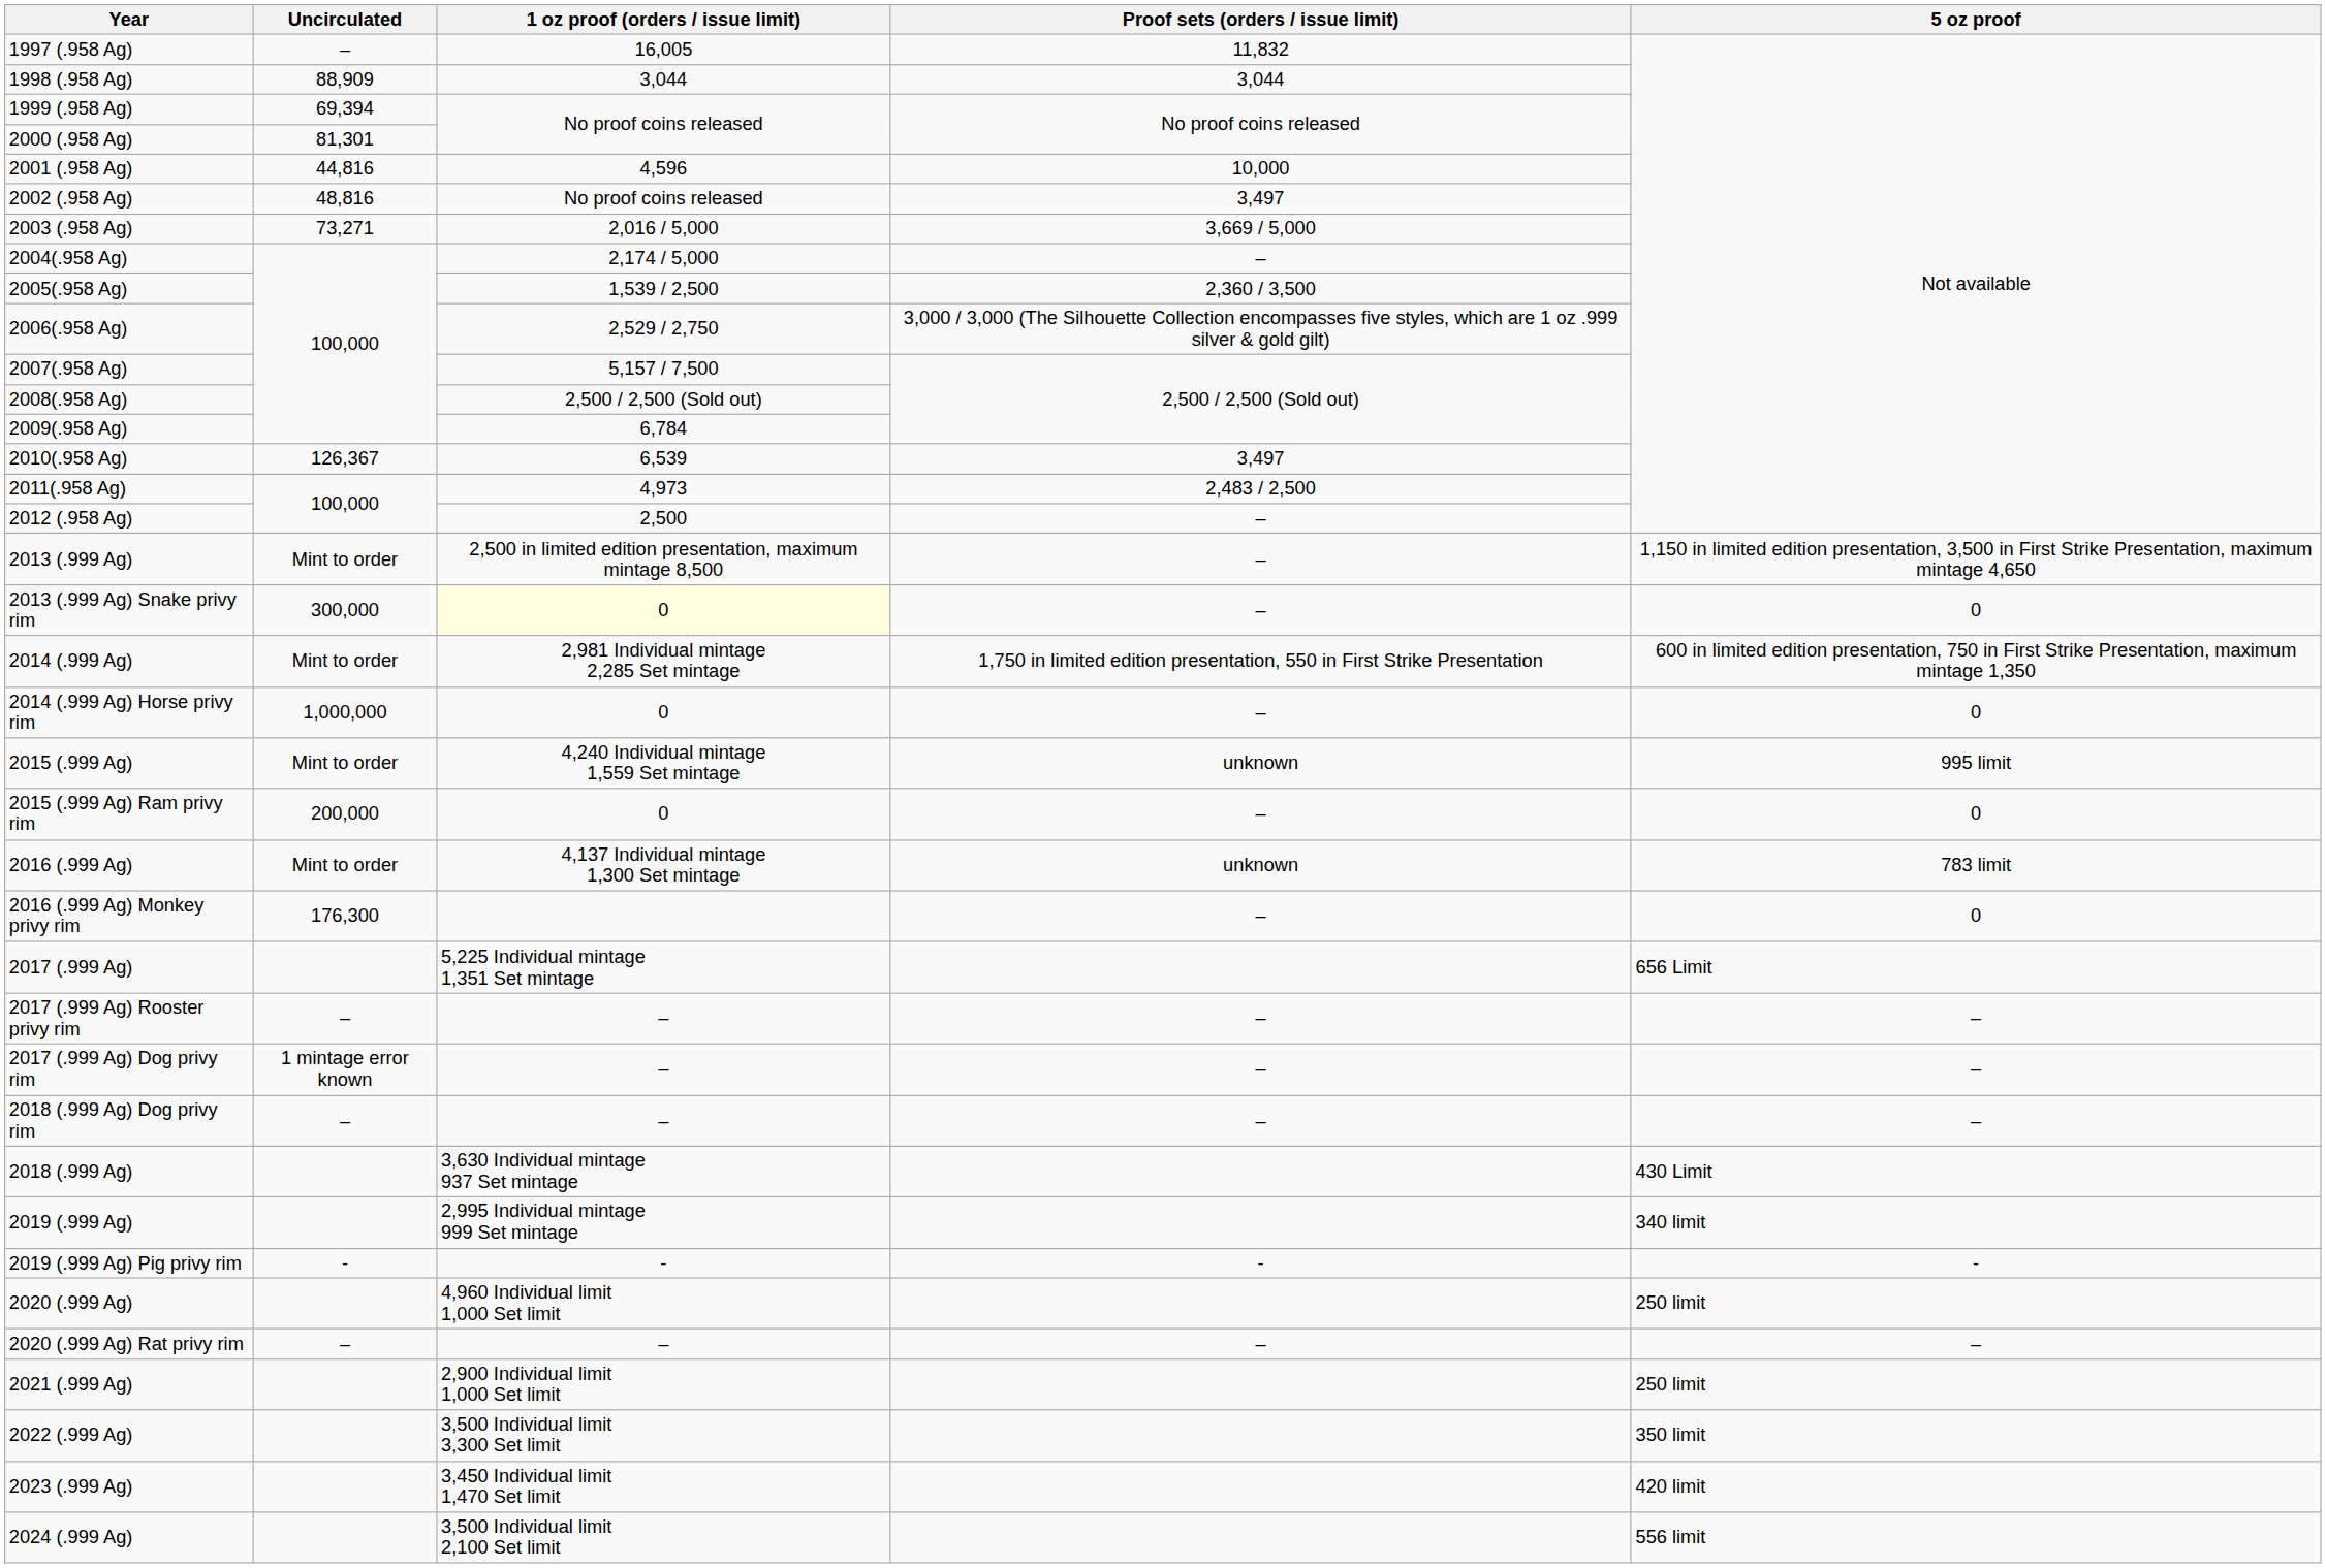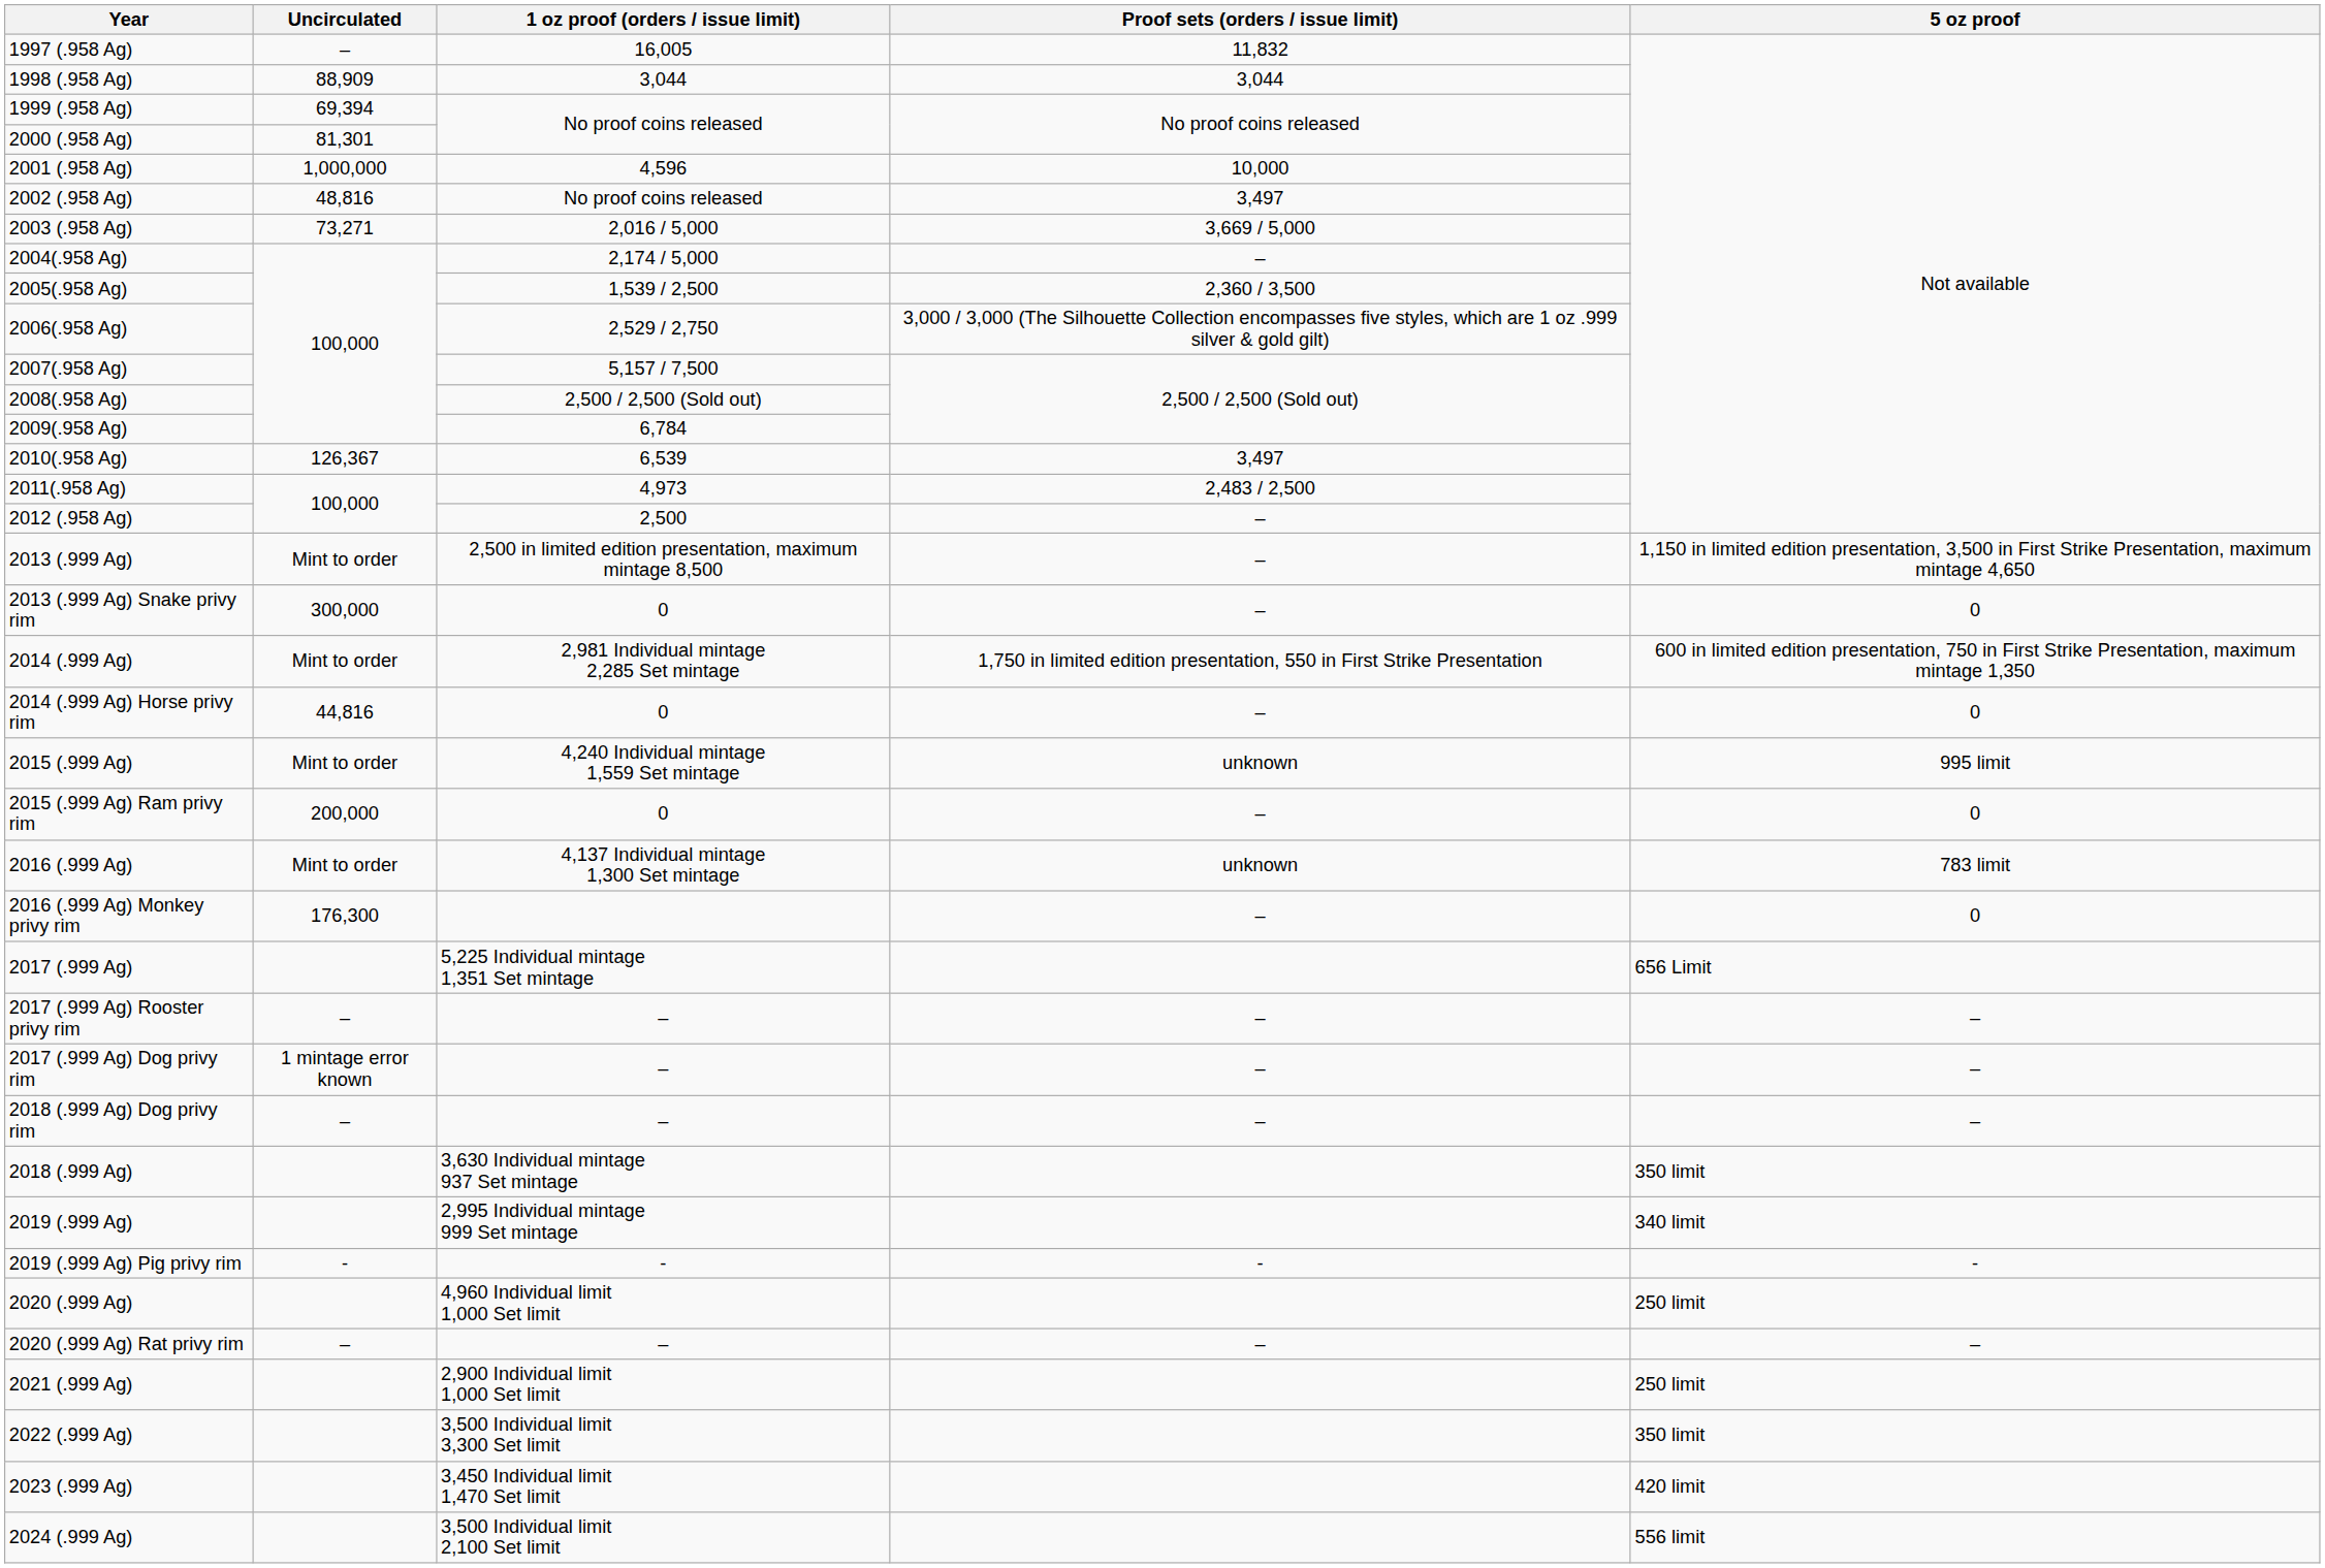 <table class="wikitable sortable">
 <tr>
 <th>Year</th>
 <th>Uncirculated</th>
 <th>1 oz proof (orders / issue limit)</th>
 <th>Proof sets (orders / issue limit)</th>
 <th>5 oz proof</th>
 </tr>
 <tr>
 <td>1997 (.958 Ag)</td>
 <td align="center">–</td>
 <td align="center">16,005</td>
 <td align="center">11,832</td>
 <td rowspan="16" align="center">Not available</td>
 </tr>
 <tr>
 <td>1998 (.958 Ag)</td>
 <td align="center">88,909</td>
 <td align="center">3,044</td>
 <td align="center">3,044</td>
 </tr>
 <tr>
 <td>1999 (.958 Ag)</td>
 <td align="center">69,394</td>
 <td rowspan="2" align="center">No proof coins released</td>
 <td rowspan="2" align="center">No proof coins released</td>
 </tr>
 <tr>
 <td>2000 (.958 Ag)</td>
 <td align="center">81,301</td>
 </tr>
 <tr>
 <td>2001 (.958 Ag)</td>
-<td align="center">44,816</td>
+<td align="center">1,000,000</td>
 <td align="center">4,596</td>
 <td align="center">10,000</td>
 </tr>
 <tr>
 <td>2002 (.958 Ag)</td>
 <td align="center">48,816</td>
 <td align="center">No proof coins released</td>
 <td align="center">3,497</td>
 </tr>
 <tr>
 <td>2003 (.958 Ag)</td>
 <td align="center">73,271</td>
 <td align="center">2,016 / 5,000</td>
 <td align="center">3,669 / 5,000</td>
 </tr>
 <tr>
 <td>2004(.958 Ag)</td>
 <td rowspan="6" align="center">100,000</td>
 <td align="center">2,174 / 5,000</td>
 <td align="center">–</td>
 </tr>
 <tr>
 <td>2005(.958 Ag)</td>
 <td align="center">1,539 / 2,500</td>
 <td align="center">2,360 / 3,500</td>
 </tr>
 <tr>
 <td>2006(.958 Ag)</td>
 <td align="center">2,529 / 2,750</td>
 <td align="center">3,000 / 3,000 (The Silhouette Collection encompasses five styles, which are 1 oz .999 silver & gold gilt)</td>
 </tr>
 <tr>
 <td>2007(.958 Ag)</td>
 <td align="center">5,157 / 7,500</td>
 <td rowspan="3" align="center">2,500 / 2,500 (Sold out)</td>
 </tr>
 <tr>
 <td>2008(.958 Ag)</td>
 <td align="center">2,500 / 2,500 (Sold out)</td>
 </tr>
 <tr>
 <td>2009(.958 Ag)</td>
 <td align="center">6,784</td>
 </tr>
 <tr>
 <td>2010(.958 Ag)</td>
 <td align="center">126,367</td>
 <td align="center">6,539</td>
 <td align="center">3,497</td>
 </tr>
 <tr>
 <td>2011(.958 Ag)</td>
 <td rowspan="2" align="center">100,000</td>
 <td align="center">4,973</td>
 <td align="center">2,483 / 2,500</td>
 </tr>
 <tr>
 <td>2012 (.958 Ag)</td>
 <td align="center">2,500</td>
 <td align="center">–</td>
 </tr>
 <tr>
 <td>2013 (.999 Ag)</td>
 <td align="center">Mint to order</td>
 <td align="center">2,500 in limited edition presentation, maximum mintage 8,500</td>
 <td align="center">–</td>
 <td align="center">1,150 in limited edition presentation, 3,500 in First Strike Presentation, maximum mintage 4,650</td>
 </tr>
 <tr>
 <td>2013 (.999 Ag) Snake privy rim</td>
 <td align="center">300,000</td>
-<td align="center" style="background: lightyellow;">0</td>
+<td align="center">0</td>
 <td align="center">–</td>
 <td align="center">0</td>
 </tr>
 <tr>
 <td>2014 (.999 Ag)</td>
 <td align="center">Mint to order</td>
 <td align="center">2,981 Individual mintage<br>2,285 Set mintage</td>
 <td align="center">1,750 in limited edition presentation, 550 in First Strike Presentation</td>
 <td align="center">600 in limited edition presentation, 750 in First Strike Presentation, maximum mintage 1,350</td>
 </tr>
 <tr>
 <td>2014 (.999 Ag) Horse privy rim</td>
-<td align="center">1,000,000</td>
+<td align="center">44,816</td>
 <td align="center">0</td>
 <td align="center">–</td>
 <td align="center">0</td>
 </tr>
 <tr>
 <td>2015 (.999 Ag)</td>
 <td align="center">Mint to order</td>
 <td align="center">4,240 Individual mintage<br>1,559 Set mintage</td>
 <td align="center">unknown</td>
 <td align="center">995 limit</td>
 </tr>
 <tr>
 <td>2015 (.999 Ag) Ram privy rim</td>
 <td align="center">200,000</td>
 <td align="center">0</td>
 <td align="center">–</td>
 <td align="center">0</td>
 </tr>
 <tr>
 <td>2016 (.999 Ag)</td>
 <td align="center">Mint to order</td>
 <td align="center">4,137 Individual mintage<br>1,300 Set mintage</td>
 <td align="center">unknown</td>
 <td align="center">783 limit</td>
 </tr>
 <tr>
 <td>2016 (.999 Ag) Monkey privy rim</td>
 <td align="center">176,300</td>
 <td align="center"></td>
 <td align="center">–</td>
 <td align="center">0</td>
 </tr>
 <tr>
 <td>2017 (.999 Ag)</td>
 <td></td>
 <td>5,225 Individual mintage<br>1,351 Set mintage</td>
 <td></td>
 <td>656 Limit</td>
 </tr>
 <tr>
 <td>2017 (.999 Ag) Rooster privy rim</td>
 <td align="center">–</td>
 <td align="center">–</td>
 <td align="center">–</td>
 <td align="center">–</td>
 </tr>
 <tr>
 <td>2017 (.999 Ag) Dog privy rim</td>
 <td align="center">1 mintage error known</td>
 <td align="center">–</td>
 <td align="center">–</td>
 <td align="center">–</td>
 </tr>
 <tr>
 <td>2018 (.999 Ag) Dog privy rim</td>
 <td align="center">–</td>
 <td align="center">–</td>
 <td align="center">–</td>
 <td align="center">–</td>
 </tr>
 <tr>
 <td>2018 (.999 Ag)</td>
 <td></td>
 <td>3,630 Individual mintage<br>937 Set mintage</td>
 <td></td>
-<td>430 Limit</td>
+<td>350 limit</td>
 </tr>
 <tr>
 <td>2019 (.999 Ag)</td>
 <td></td>
 <td>2,995 Individual mintage<br>999 Set mintage</td>
 <td></td>
 <td>340 limit</td>
 </tr>
 <tr>
 <td>2019 (.999 Ag) Pig privy rim</td>
 <td align="center">-</td>
 <td align="center">-</td>
 <td align="center">-</td>
 <td align="center">-</td>
 </tr>
 <tr>
 <td>2020 (.999 Ag)</td>
 <td></td>
 <td>4,960 Individual limit<br>1,000 Set limit</td>
 <td></td>
 <td rowspan="1">250 limit</td>
 </tr>
 <tr>
 <td>2020 (.999 Ag) Rat privy rim</td>
 <td align="center">–</td>
 <td align="center">–</td>
 <td align="center">–</td>
 <td align="center">–</td>
 </tr>
 <tr>
 <td>2021 (.999 Ag)</td>
 <td></td>
 <td>2,900 Individual limit<br>1,000 Set limit</td>
 <td></td>
 <td>250 limit</td>
 </tr>
 <tr>
 <td>2022 (.999 Ag)</td>
 <td></td>
 <td>3,500 Individual limit<br>3,300 Set limit</td>
 <td></td>
 <td>350 limit</td>
 </tr>
 <tr>
 <td>2023 (.999 Ag)</td>
 <td></td>
 <td>3,450 Individual limit<br>1,470 Set limit</td>
 <td></td>
 <td>420 limit</td>
 </tr>
 <tr>
 <td>2024 (.999 Ag)</td>
 <td></td>
 <td>3,500 Individual limit<br>2,100 Set limit</td>
 <td></td>
 <td>556 limit</td>
 </tr>
 </table>
